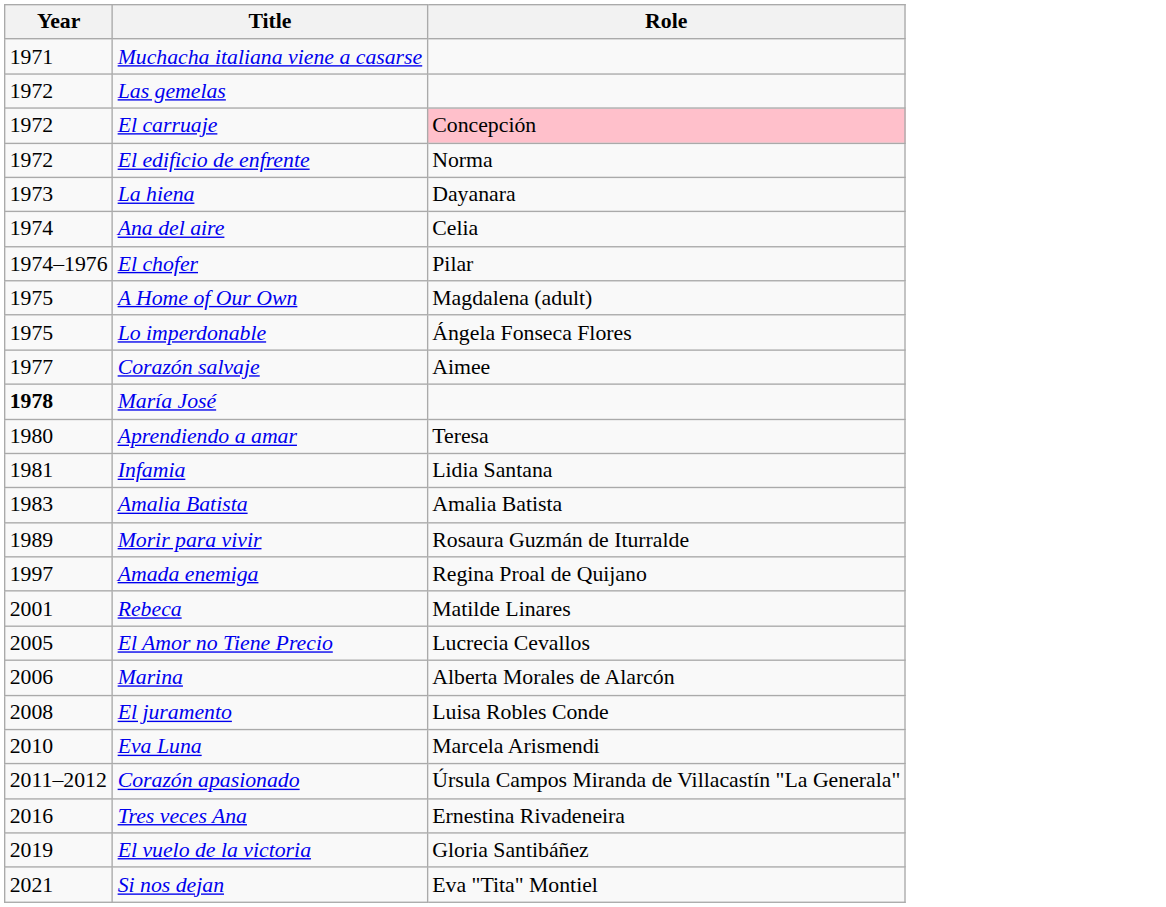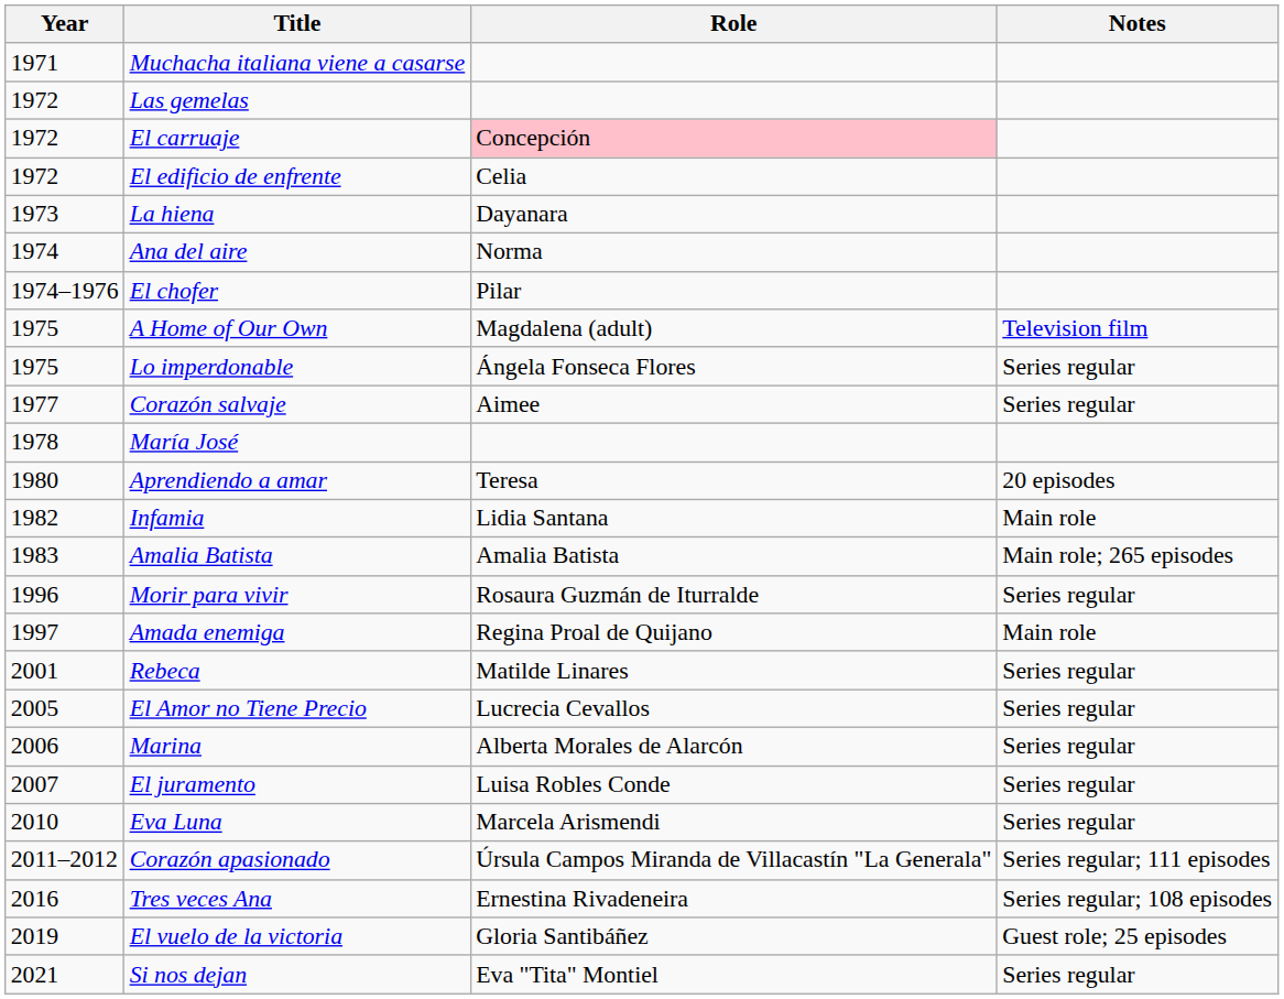 <table class="wikitable sortable">
 <tr>
 <th>Year</th>
 <th>Title</th>
 <th>Role</th>
+<th>Notes</th>
 </tr>
 <tr>
 <td>1971</td>
 <td><em><a href='#'>Muchacha italiana viene a casarse</a></em></td>
+<td></td>
 <td></td>
 </tr>
 <tr>
 <td>1972</td>
 <td><em><a href='#'>Las gemelas</a></em></td>
 <td></td>
+<td></td>
 </tr>
 <tr>
 <td>1972</td>
 <td><em><a href='#'>El carruaje</a></em></td>
 <td style="background: pink;">Concepción</td>
+<td></td>
 </tr>
 <tr>
 <td>1972</td>
 <td><em><a href='#'>El edificio de enfrente</a></em></td>
-<td>Norma</td>
+<td>Celia</td>
+<td></td>
 </tr>
 <tr>
 <td>1973</td>
 <td><em><a href='#'>La hiena</a></em></td>
 <td>Dayanara</td>
+<td></td>
 </tr>
 <tr>
 <td>1974</td>
 <td><em><a href='#'>Ana del aire</a></em></td>
-<td>Celia</td>
+<td>Norma</td>
+<td></td>
 </tr>
 <tr>
 <td>1974–1976</td>
 <td><em><a href='#'>El chofer</a></em></td>
 <td>Pilar</td>
+<td></td>
 </tr>
 <tr>
 <td>1975</td>
 <td><em><a href='#'>A Home of Our Own</a></em></td>
 <td>Magdalena (adult)</td>
+<td><a href='#'>Television film</a></td>
 </tr>
 <tr>
 <td>1975</td>
 <td><em><a href='#'>Lo imperdonable</a></em></td>
 <td>Ángela Fonseca Flores</td>
+<td>Series regular</td>
 </tr>
 <tr>
 <td>1977</td>
 <td><em><a href='#'>Corazón salvaje</a></em></td>
 <td>Aimee</td>
+<td>Series regular</td>
 </tr>
 <tr>
-<td><strong>1978</strong></td>
+<td>1978</td>
 <td><em><a href='#'>María José</a></em></td>
+<td></td>
 <td></td>
 </tr>
 <tr>
 <td>1980</td>
 <td><em><a href='#'>Aprendiendo a amar</a></em></td>
 <td>Teresa</td>
+<td>20 episodes</td>
 </tr>
 <tr>
-<td>1981</td>
+<td>1982</td>
 <td><em><a href='#'>Infamia</a></em></td>
 <td>Lidia Santana</td>
+<td>Main role</td>
 </tr>
 <tr>
 <td>1983</td>
 <td><em><a href='#'>Amalia Batista</a></em></td>
 <td>Amalia Batista</td>
+<td>Main role; 265 episodes</td>
 </tr>
 <tr>
-<td>1989</td>
+<td>1996</td>
 <td><em><a href='#'>Morir para vivir</a></em></td>
 <td>Rosaura Guzmán de Iturralde</td>
+<td>Series regular</td>
 </tr>
 <tr>
 <td>1997</td>
 <td><em><a href='#'>Amada enemiga</a></em></td>
 <td>Regina Proal de Quijano</td>
+<td>Main role</td>
 </tr>
 <tr>
 <td>2001</td>
 <td><em><a href='#'>Rebeca</a></em></td>
 <td>Matilde Linares</td>
+<td>Series regular</td>
 </tr>
 <tr>
 <td>2005</td>
 <td><em><a href='#'>El Amor no Tiene Precio</a></em></td>
 <td>Lucrecia Cevallos</td>
+<td>Series regular</td>
 </tr>
 <tr>
 <td>2006</td>
 <td><em><a href='#'>Marina</a></em></td>
 <td>Alberta Morales de Alarcón</td>
+<td>Series regular</td>
 </tr>
 <tr>
-<td>2008</td>
+<td>2007</td>
 <td><em><a href='#'>El juramento</a></em></td>
 <td>Luisa Robles Conde</td>
+<td>Series regular</td>
 </tr>
 <tr>
 <td>2010</td>
 <td><em><a href='#'>Eva Luna</a></em></td>
 <td>Marcela Arismendi</td>
+<td>Series regular</td>
 </tr>
 <tr>
 <td>2011–2012</td>
 <td><em><a href='#'>Corazón apasionado</a></em></td>
 <td>Úrsula Campos Miranda de Villacastín "La Generala"</td>
+<td>Series regular; 111 episodes</td>
 </tr>
 <tr>
 <td>2016</td>
 <td><em><a href='#'>Tres veces Ana</a></em></td>
 <td>Ernestina Rivadeneira</td>
+<td>Series regular; 108 episodes</td>
 </tr>
 <tr>
 <td>2019</td>
 <td><em><a href='#'>El vuelo de la victoria</a></em></td>
 <td>Gloria Santibáñez</td>
+<td>Guest role; 25 episodes</td>
 </tr>
 <tr>
 <td>2021</td>
 <td><em><a href='#'>Si nos dejan</a></em></td>
 <td>Eva "Tita" Montiel</td>
+<td>Series regular</td>
 </tr>
 </table>
